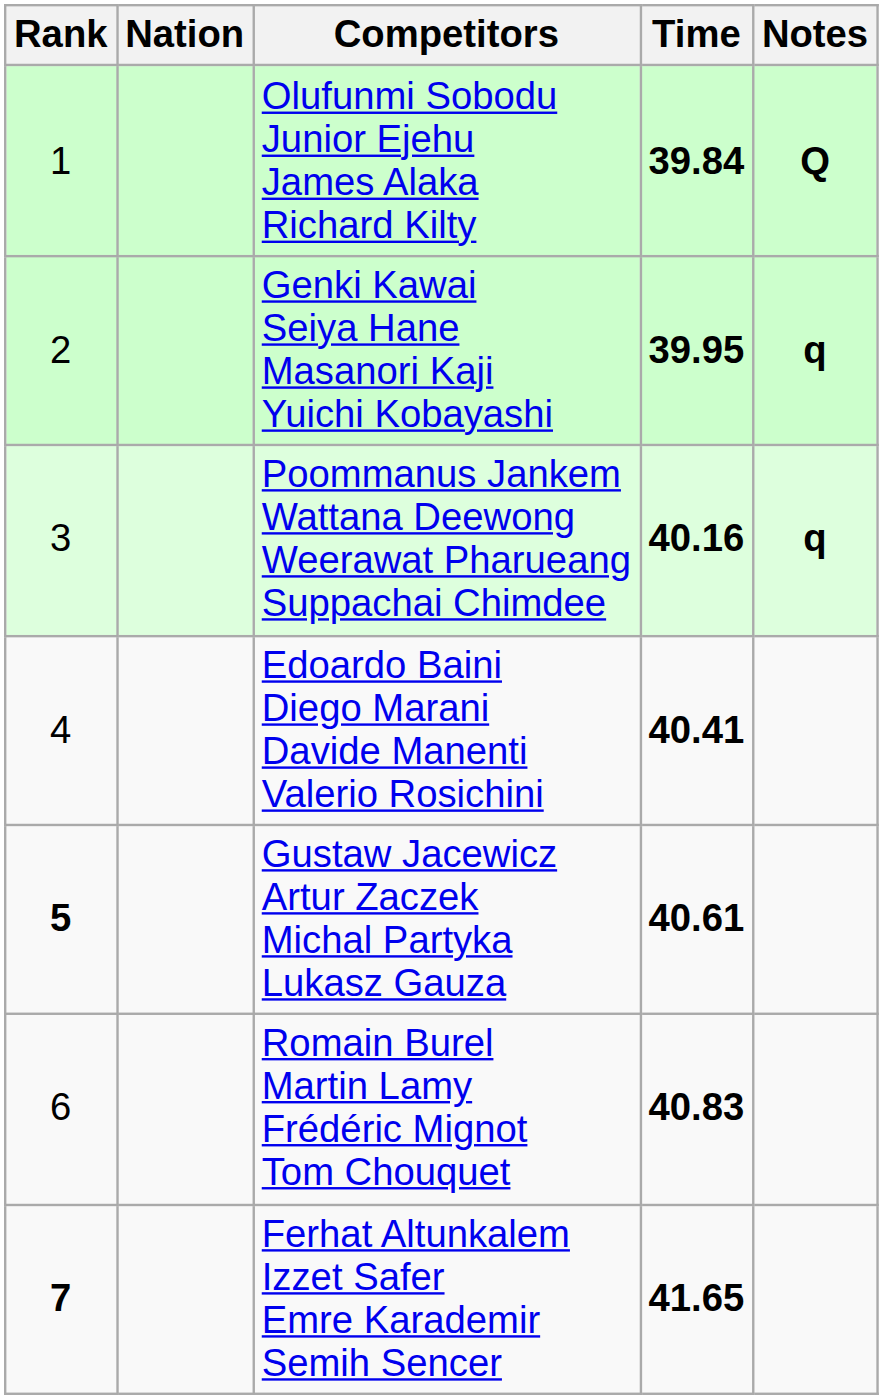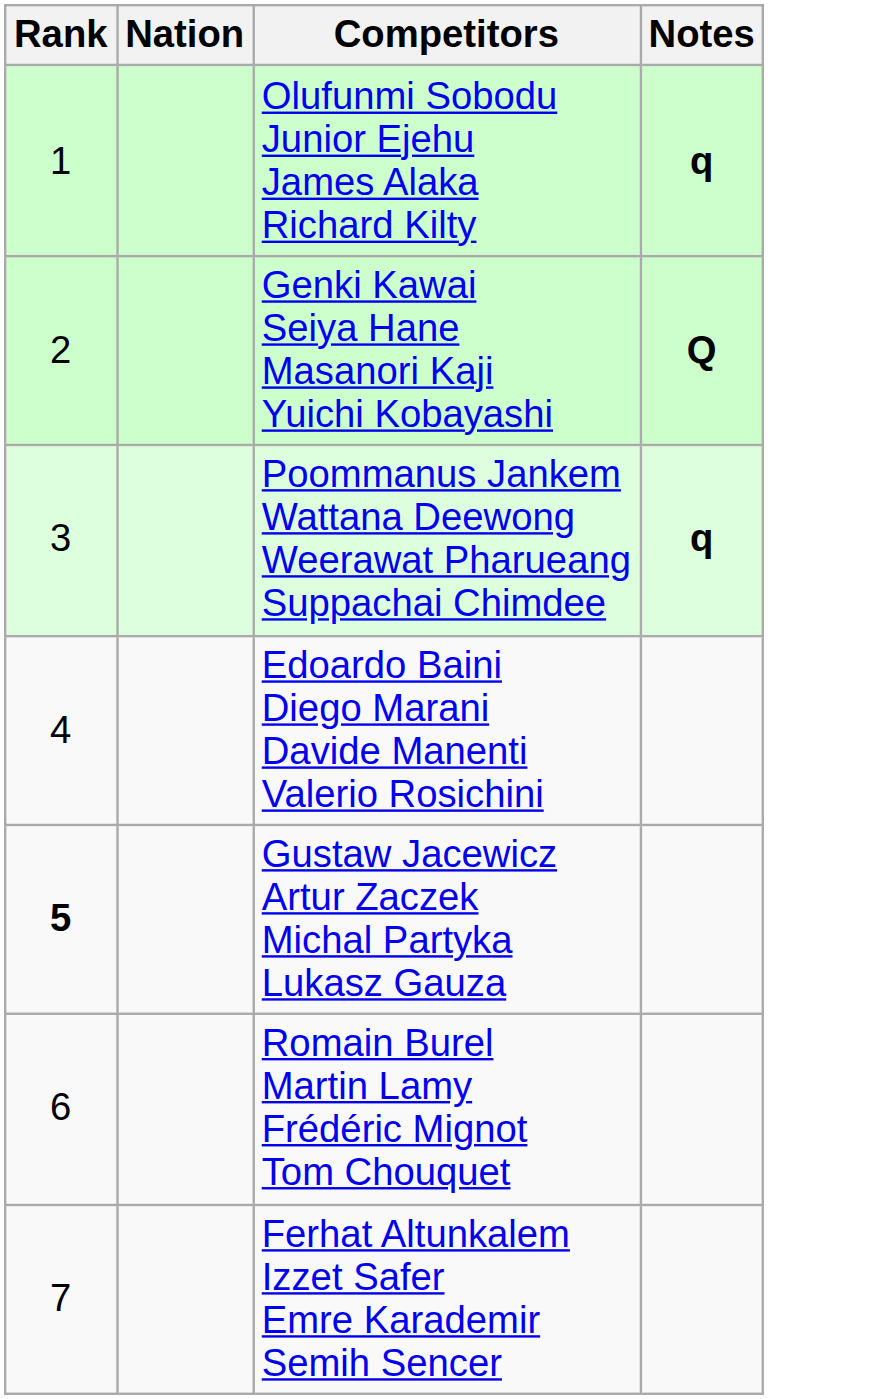 <table class="wikitable sortable" style="text-align:center">
 <tr>
 <th>Rank</th>
 <th>Nation</th>
 <th>Competitors</th>
-<th>Time</th>
 <th>Notes</th>
 </tr>
 <tr bgcolor=ccffcc>
 <td>1</td>
 <td align=left></td>
 <td align=left><a href='#'>Olufunmi Sobodu</a><br><a href='#'>Junior Ejehu</a><br><a href='#'>James Alaka</a><br><a href='#'>Richard Kilty</a></td>
-<td><strong>39.84</strong></td>
-<td><strong>Q</strong></td>
+<td><strong>q</strong></td>
 </tr>
 <tr bgcolor=ccffcc>
 <td>2</td>
 <td align=left></td>
 <td align=left><a href='#'>Genki Kawai</a><br><a href='#'>Seiya Hane</a><br><a href='#'>Masanori Kaji</a><br><a href='#'>Yuichi Kobayashi</a></td>
-<td><strong>39.95</strong></td>
-<td><strong>q</strong></td>
+<td><strong>Q</strong></td>
 </tr>
 <tr bgcolor=ddffdd>
 <td>3</td>
 <td align=left></td>
 <td align=left><a href='#'>Poommanus Jankem</a><br><a href='#'>Wattana Deewong</a><br><a href='#'>Weerawat Pharueang</a><br><a href='#'>Suppachai Chimdee</a></td>
-<td><strong>40.16</strong></td>
 <td><strong>q</strong></td>
 </tr>
 <tr>
 <td>4</td>
 <td align=left></td>
 <td align=left><a href='#'>Edoardo Baini</a><br><a href='#'>Diego Marani</a><br><a href='#'>Davide Manenti</a><br><a href='#'>Valerio Rosichini</a></td>
-<td><strong>40.41</strong></td>
 <td></td>
 </tr>
 <tr>
 <td><strong>5</strong></td>
 <td align=left></td>
 <td align=left><a href='#'>Gustaw Jacewicz</a><br><a href='#'>Artur Zaczek</a><br><a href='#'>Michal Partyka</a><br><a href='#'>Lukasz Gauza</a></td>
-<td><strong>40.61</strong></td>
 <td></td>
 </tr>
 <tr>
 <td>6</td>
 <td align=left></td>
 <td align=left><a href='#'>Romain Burel</a><br><a href='#'>Martin Lamy</a><br><a href='#'>Frédéric Mignot</a><br><a href='#'>Tom Chouquet</a></td>
-<td><strong>40.83</strong></td>
 <td></td>
 </tr>
 <tr>
-<td><strong>7</strong></td>
+<td>7</td>
 <td align=left></td>
 <td align=left><a href='#'>Ferhat Altunkalem</a><br><a href='#'>Izzet Safer</a><br><a href='#'>Emre Karademir</a><br><a href='#'>Semih Sencer</a></td>
-<td><strong>41.65</strong></td>
 <td></td>
 </tr>
 </table>
